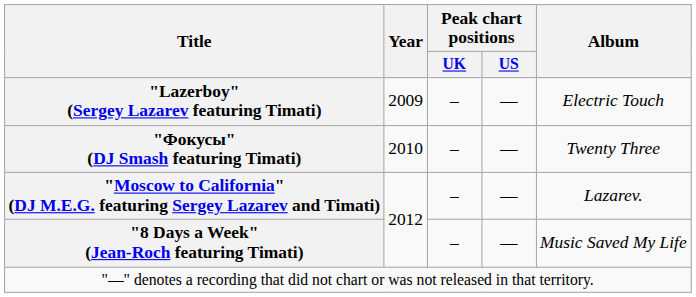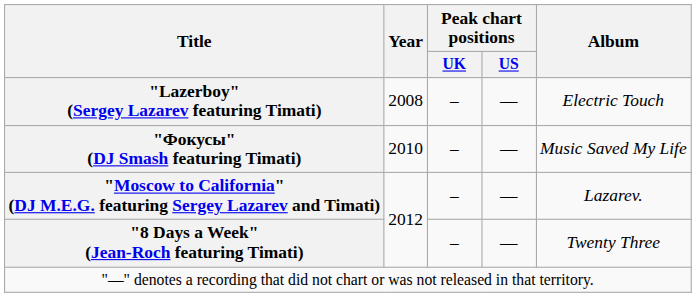 <table class="wikitable plainrowheaders" style="text-align:center;">
 <tr>
 <th rowspan="2" scope="col">Title</th>
 <th rowspan="2" scope="col">Year</th>
 <th colspan="2" scope="col">Peak chart positions</th>
 <th rowspan="2" scope="col">Album</th>
 </tr>
 <tr>
 <th scope="col" style="width:3em;font-size:90%;"><a href='#'>UK</a><br></th>
 <th scope="col" style="width:3em;font-size:90%;"><a href='#'>US</a><br></th>
 </tr>
 <tr>
 <th scope="row">"Lazerboy"<br><span>(<a href='#'>Sergey Lazarev</a> featuring Timati)</span></th>
-<td>2009</td>
+<td>2008</td>
 <td>–</td>
 <td>—</td>
 <td><em>Electric Touch</em></td>
 </tr>
 <tr>
 <th scope="row">"Фокусы"<br><span>(<a href='#'>DJ Smash</a> featuring Timati)</span></th>
 <td>2010</td>
 <td>–</td>
 <td>—</td>
-<td><em>Twenty Three</em></td>
+<td><em>Music Saved My Life</em></td>
 </tr>
 <tr>
 <th scope="row">"<a href='#'>Moscow to California</a>"<br><span>(<a href='#'>DJ M.E.G.</a> featuring <a href='#'>Sergey Lazarev</a> and Timati)</span></th>
 <td rowspan="2">2012</td>
 <td>–</td>
 <td>—</td>
 <td><em>Lazarev.</em></td>
 </tr>
 <tr>
 <th scope="row">"8 Days a Week"<br><span>(<a href='#'>Jean-Roch</a> featuring Timati)</span></th>
 <td>–</td>
 <td>—</td>
-<td><em>Music Saved My Life</em></td>
+<td><em>Twenty Three</em></td>
 </tr>
 <tr>
 <td colspan="14" style="font-size:90%">"—" denotes a recording that did not chart or was not released in that territory.</td>
 </tr>
 </table>
